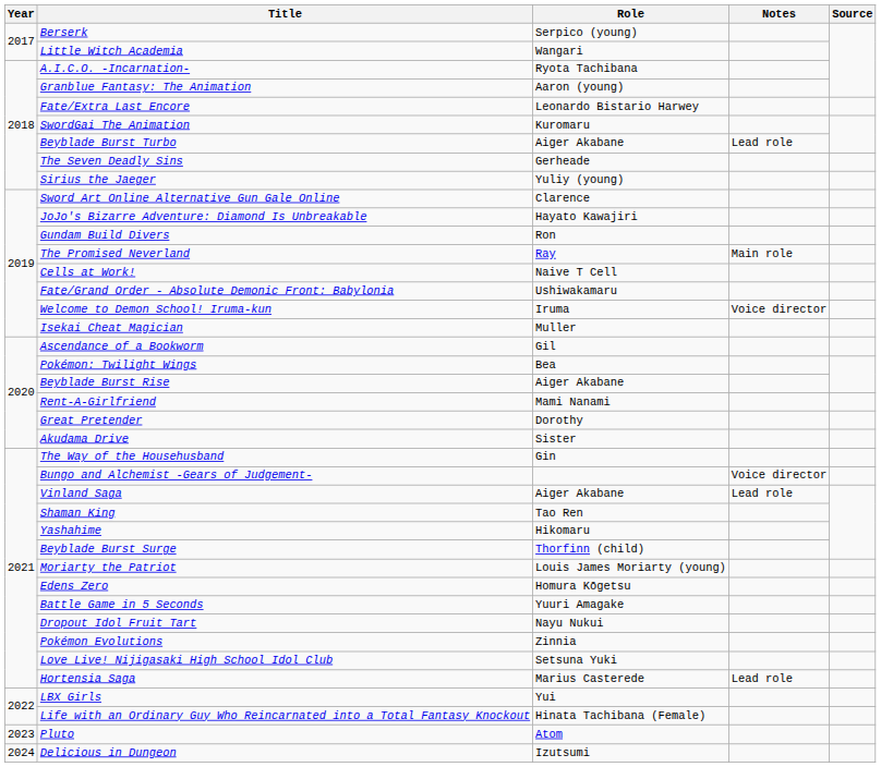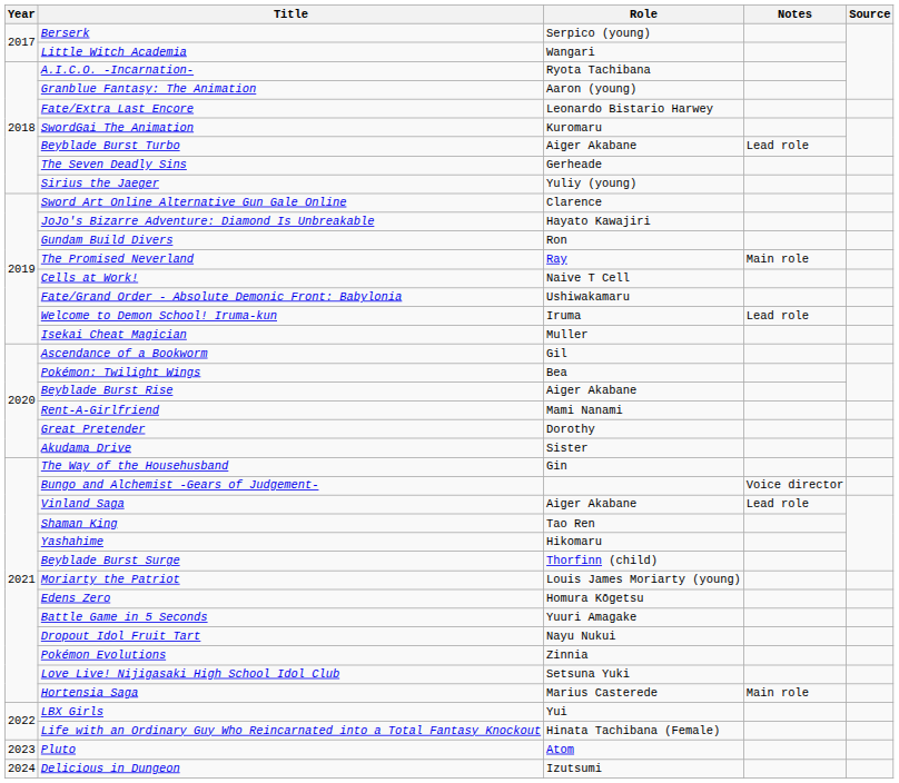 <table class="wikitable sortable plainrowheaders">
 <tr>
 <th>Year</th>
 <th>Title</th>
 <th>Role</th>
 <th class="unsortable">Notes</th>
 <th class="unsortable">Source</th>
 </tr>
 <tr>
 <td rowspan="2">2017</td>
 <td><em><a href='#'>Berserk</a></em></td>
 <td>Serpico (young)</td>
 <td></td>
 <td rowspan="4"></td>
 </tr>
 <tr>
 <td><em><a href='#'>Little Witch Academia</a></em></td>
 <td>Wangari</td>
 <td></td>
 </tr>
 <tr>
 <td rowspan="7">2018</td>
 <td><em><a href='#'>A.I.C.O. -Incarnation-</a></em></td>
 <td>Ryota Tachibana</td>
 <td></td>
 </tr>
 <tr>
 <td><em><a href='#'>Granblue Fantasy: The Animation</a></em></td>
 <td>Aaron (young)</td>
 <td></td>
 </tr>
 <tr>
 <td><em><a href='#'>Fate/Extra Last Encore</a></em></td>
 <td>Leonardo Bistario Harwey</td>
 <td></td>
 <td></td>
 </tr>
 <tr>
 <td><em><a href='#'>SwordGai The Animation</a></em></td>
 <td>Kuromaru</td>
 <td></td>
 <td rowspan="2"></td>
 </tr>
 <tr>
 <td><em><a href='#'>Beyblade Burst Turbo</a></em></td>
 <td>Aiger Akabane</td>
 <td>Lead role</td>
 </tr>
 <tr>
 <td><em><a href='#'>The Seven Deadly Sins</a></em></td>
 <td>Gerheade</td>
 <td></td>
 <td></td>
 </tr>
 <tr>
 <td><em><a href='#'>Sirius the Jaeger</a></em></td>
 <td>Yuliy (young)</td>
 <td></td>
 <td></td>
 </tr>
 <tr>
 <td rowspan="8">2019</td>
 <td><em><a href='#'>Sword Art Online Alternative Gun Gale Online</a></em></td>
 <td>Clarence</td>
 <td></td>
 <td></td>
 </tr>
 <tr>
 <td><em><a href='#'>JoJo's Bizarre Adventure: Diamond Is Unbreakable</a></em></td>
 <td>Hayato Kawajiri</td>
 <td></td>
 <td></td>
 </tr>
 <tr>
 <td><em><a href='#'>Gundam Build Divers</a></em></td>
 <td>Ron</td>
 <td></td>
 <td></td>
 </tr>
 <tr>
 <td><em><a href='#'>The Promised Neverland</a></em></td>
 <td><a href='#'>Ray</a></td>
 <td>Main role</td>
 <td></td>
 </tr>
 <tr>
 <td><em><a href='#'>Cells at Work!</a></em></td>
 <td>Naive T Cell</td>
 <td></td>
 <td></td>
 </tr>
 <tr>
 <td><em><a href='#'>Fate/Grand Order - Absolute Demonic Front: Babylonia</a></em></td>
 <td>Ushiwakamaru</td>
 <td></td>
 <td></td>
 </tr>
 <tr>
 <td><em><a href='#'>Welcome to Demon School! Iruma-kun</a></em></td>
 <td>Iruma</td>
-<td>Voice director</td>
+<td>Lead role</td>
 <td></td>
 </tr>
 <tr>
 <td><em><a href='#'>Isekai Cheat Magician</a></em></td>
 <td>Muller</td>
 <td></td>
 <td></td>
 </tr>
 <tr>
 <td rowspan="6">2020</td>
 <td><em><a href='#'>Ascendance of a Bookworm</a></em></td>
 <td>Gil</td>
 <td></td>
 <td></td>
 </tr>
 <tr>
 <td><em><a href='#'>Pokémon: Twilight Wings</a></em></td>
 <td>Bea</td>
 <td></td>
 <td rowspan="2"></td>
 </tr>
 <tr>
 <td><em><a href='#'>Beyblade Burst Rise</a></em></td>
 <td>Aiger Akabane</td>
 <td></td>
 </tr>
 <tr>
 <td><em><a href='#'>Rent-A-Girlfriend</a></em></td>
 <td>Mami Nanami</td>
 <td></td>
 <td></td>
 </tr>
 <tr>
 <td><em><a href='#'>Great Pretender</a></em></td>
 <td>Dorothy</td>
 <td></td>
 <td></td>
 </tr>
 <tr>
 <td><em><a href='#'>Akudama Drive</a></em></td>
 <td>Sister</td>
 <td></td>
 <td></td>
 </tr>
 <tr>
 <td rowspan="13">2021</td>
 <td><em><a href='#'>The Way of the Househusband</a></em></td>
 <td>Gin</td>
 <td></td>
 <td></td>
 </tr>
 <tr>
 <td><em><a href='#'>Bungo and Alchemist -Gears of Judgement-</a></em></td>
 <td></td>
 <td>Voice director</td>
 <td></td>
 </tr>
 <tr>
 <td><em><a href='#'>Vinland Saga</a></em></td>
 <td>Aiger Akabane</td>
 <td>Lead role</td>
 <td rowspan="4"></td>
 </tr>
 <tr>
 <td><em><a href='#'>Shaman King</a></em></td>
 <td>Tao Ren</td>
 <td></td>
 </tr>
 <tr>
 <td><em><a href='#'>Yashahime</a></em></td>
 <td>Hikomaru</td>
 <td></td>
 </tr>
 <tr>
 <td><em><a href='#'>Beyblade Burst Surge</a></em></td>
 <td><a href='#'>Thorfinn</a> (child)</td>
 <td></td>
 </tr>
 <tr>
 <td><em><a href='#'>Moriarty the Patriot</a></em></td>
 <td>Louis James Moriarty (young)</td>
 <td></td>
 <td></td>
 </tr>
 <tr>
 <td><em><a href='#'>Edens Zero</a></em></td>
 <td>Homura Kōgetsu</td>
 <td></td>
 <td></td>
 </tr>
 <tr>
 <td><em><a href='#'>Battle Game in 5 Seconds</a></em></td>
 <td>Yuuri Amagake</td>
 <td></td>
 <td></td>
 </tr>
 <tr>
 <td><em><a href='#'>Dropout Idol Fruit Tart</a></em></td>
 <td>Nayu Nukui</td>
 <td></td>
 <td></td>
 </tr>
 <tr>
 <td><em><a href='#'>Pokémon Evolutions</a></em></td>
 <td>Zinnia</td>
 <td></td>
 <td></td>
 </tr>
 <tr>
 <td><em><a href='#'>Love Live! Nijigasaki High School Idol Club</a></em></td>
 <td>Setsuna Yuki</td>
 <td></td>
 <td></td>
 </tr>
 <tr>
 <td><em><a href='#'>Hortensia Saga</a></em></td>
 <td>Marius Casterede</td>
-<td>Lead role</td>
+<td>Main role</td>
 <td></td>
 </tr>
 <tr>
 <td rowspan="2">2022</td>
 <td><em><a href='#'>LBX Girls</a></em></td>
 <td>Yui</td>
 <td></td>
 <td></td>
 </tr>
 <tr>
 <td><em><a href='#'>Life with an Ordinary Guy Who Reincarnated into a Total Fantasy Knockout</a></em></td>
 <td>Hinata Tachibana (Female)</td>
 <td></td>
 <td></td>
 </tr>
 <tr>
 <td>2023</td>
 <td><em><a href='#'>Pluto</a></em></td>
 <td><a href='#'>Atom</a></td>
 <td></td>
 <td></td>
 </tr>
 <tr>
 <td>2024</td>
 <td><em><a href='#'>Delicious in Dungeon</a></em></td>
 <td>Izutsumi</td>
 <td></td>
 <td></td>
 </tr>
 </table>
